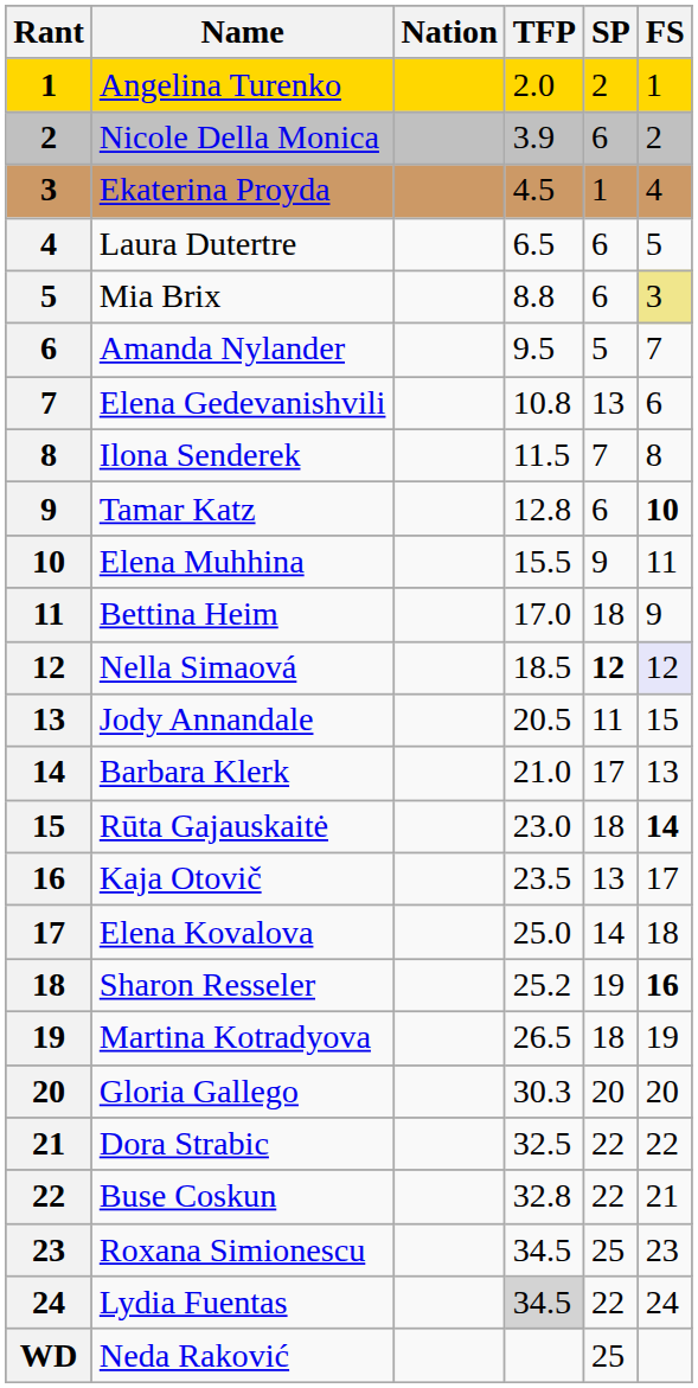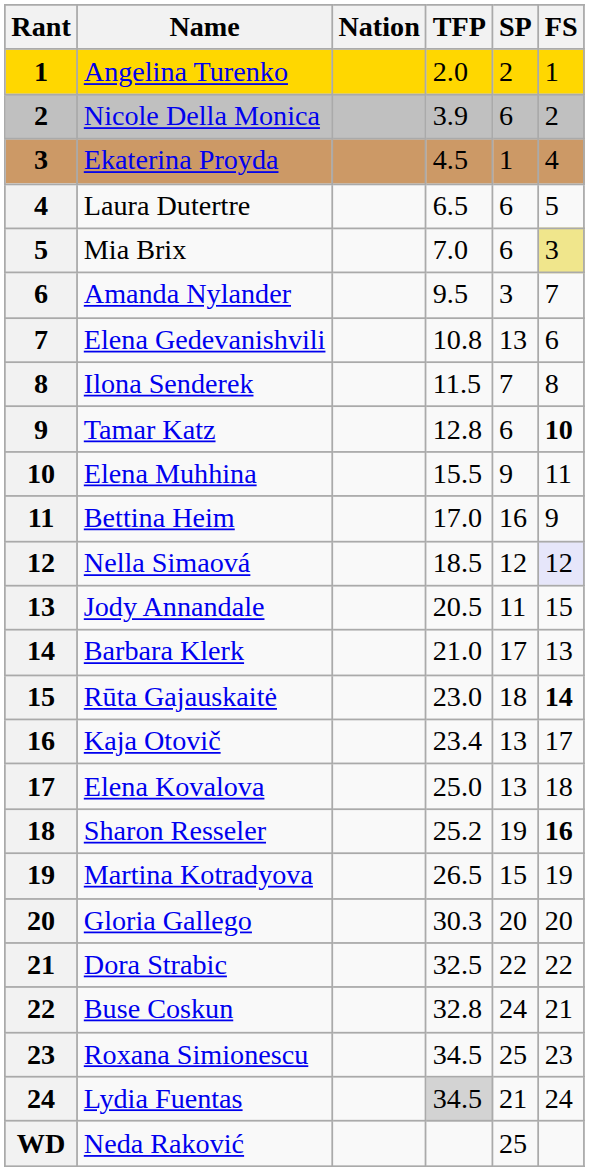 <table class="wikitable">
 <tr>
 <th>Rant</th>
 <th>Name</th>
 <th>Nation</th>
 <th>TFP</th>
 <th>SP</th>
 <th>FS</th>
 </tr>
 <tr bgcolor="gold">
 <td align="center"><strong>1</strong></td>
 <td><a href='#'>Angelina Turenko</a></td>
 <td></td>
 <td>2.0</td>
 <td>2</td>
 <td>1</td>
 </tr>
 <tr bgcolor="silver">
 <td align="center"><strong>2</strong></td>
 <td><a href='#'>Nicole Della Monica</a></td>
 <td></td>
 <td>3.9</td>
 <td>6</td>
 <td>2</td>
 </tr>
 <tr bgcolor="cc9966">
 <td align="center"><strong>3</strong></td>
 <td><a href='#'>Ekaterina Proyda</a></td>
 <td></td>
 <td>4.5</td>
 <td>1</td>
 <td>4</td>
 </tr>
 <tr>
 <th>4</th>
 <td>Laura Dutertre</td>
 <td></td>
 <td>6.5</td>
 <td>6</td>
 <td>5</td>
 </tr>
 <tr>
 <th>5</th>
 <td>Mia Brix</td>
 <td></td>
-<td>8.8</td>
+<td>7.0</td>
 <td>6</td>
 <td style="background: khaki;">3</td>
 </tr>
 <tr>
 <th>6</th>
 <td><a href='#'>Amanda Nylander</a></td>
 <td></td>
 <td>9.5</td>
-<td>5</td>
+<td>3</td>
 <td>7</td>
 </tr>
 <tr>
 <th>7</th>
 <td><a href='#'>Elena Gedevanishvili</a></td>
 <td></td>
 <td>10.8</td>
 <td>13</td>
 <td>6</td>
 </tr>
 <tr>
 <th>8</th>
 <td><a href='#'>Ilona Senderek</a></td>
 <td></td>
 <td>11.5</td>
 <td>7</td>
 <td>8</td>
 </tr>
 <tr>
 <th>9</th>
 <td><a href='#'>Tamar Katz</a></td>
 <td></td>
 <td>12.8</td>
 <td>6</td>
 <td><strong>10</strong></td>
 </tr>
 <tr>
 <th>10</th>
 <td><a href='#'>Elena Muhhina</a></td>
 <td></td>
 <td>15.5</td>
 <td>9</td>
 <td>11</td>
 </tr>
 <tr>
 <th>11</th>
 <td><a href='#'>Bettina Heim</a></td>
 <td></td>
 <td>17.0</td>
-<td>18</td>
+<td>16</td>
 <td>9</td>
 </tr>
 <tr>
 <th>12</th>
 <td><a href='#'>Nella Simaová</a></td>
 <td></td>
 <td>18.5</td>
-<td><strong>12</strong></td>
+<td>12</td>
 <td style="background: lavender;">12</td>
 </tr>
 <tr>
 <th>13</th>
 <td><a href='#'>Jody Annandale</a></td>
 <td></td>
 <td>20.5</td>
 <td>11</td>
 <td>15</td>
 </tr>
 <tr>
 <th>14</th>
 <td><a href='#'>Barbara Klerk</a></td>
 <td></td>
 <td>21.0</td>
 <td>17</td>
 <td>13</td>
 </tr>
 <tr>
 <th>15</th>
 <td><a href='#'>Rūta Gajauskaitė</a></td>
 <td></td>
 <td>23.0</td>
 <td>18</td>
 <td><strong>14</strong></td>
 </tr>
 <tr>
 <th>16</th>
 <td><a href='#'>Kaja Otovič</a></td>
 <td></td>
-<td>23.5</td>
+<td>23.4</td>
 <td>13</td>
 <td>17</td>
 </tr>
 <tr>
 <th>17</th>
 <td><a href='#'>Elena Kovalova</a></td>
 <td></td>
 <td>25.0</td>
-<td>14</td>
+<td>13</td>
 <td>18</td>
 </tr>
 <tr>
 <th>18</th>
 <td><a href='#'>Sharon Resseler</a></td>
 <td></td>
 <td>25.2</td>
 <td>19</td>
 <td><strong>16</strong></td>
 </tr>
 <tr>
 <th>19</th>
 <td><a href='#'>Martina Kotradyova</a></td>
 <td></td>
 <td>26.5</td>
-<td>18</td>
+<td>15</td>
 <td>19</td>
 </tr>
 <tr>
 <th>20</th>
 <td><a href='#'>Gloria Gallego</a></td>
 <td></td>
 <td>30.3</td>
 <td>20</td>
 <td>20</td>
 </tr>
 <tr>
 <th>21</th>
 <td><a href='#'>Dora Strabic</a></td>
 <td></td>
 <td>32.5</td>
 <td>22</td>
 <td>22</td>
 </tr>
 <tr>
 <th>22</th>
 <td><a href='#'>Buse Coskun</a></td>
 <td></td>
 <td>32.8</td>
-<td>22</td>
+<td>24</td>
 <td>21</td>
 </tr>
 <tr>
 <th>23</th>
 <td><a href='#'>Roxana Simionescu</a></td>
 <td></td>
 <td>34.5</td>
 <td>25</td>
 <td>23</td>
 </tr>
 <tr>
 <th>24</th>
 <td><a href='#'>Lydia Fuentas</a></td>
 <td></td>
 <td style="background: lightgrey;">34.5</td>
-<td>22</td>
+<td>21</td>
 <td>24</td>
 </tr>
 <tr>
 <th>WD</th>
 <td><a href='#'>Neda Raković</a></td>
 <td></td>
 <td></td>
 <td>25</td>
 <td></td>
 </tr>
 <tr>
 </tr>
 </table>
